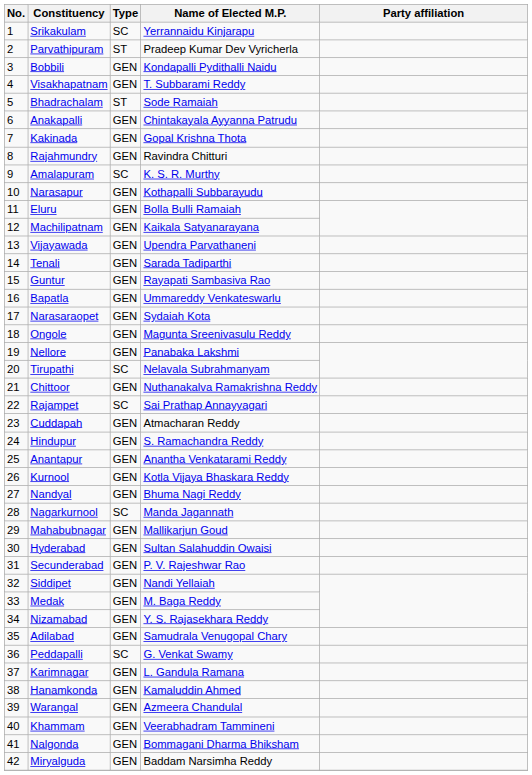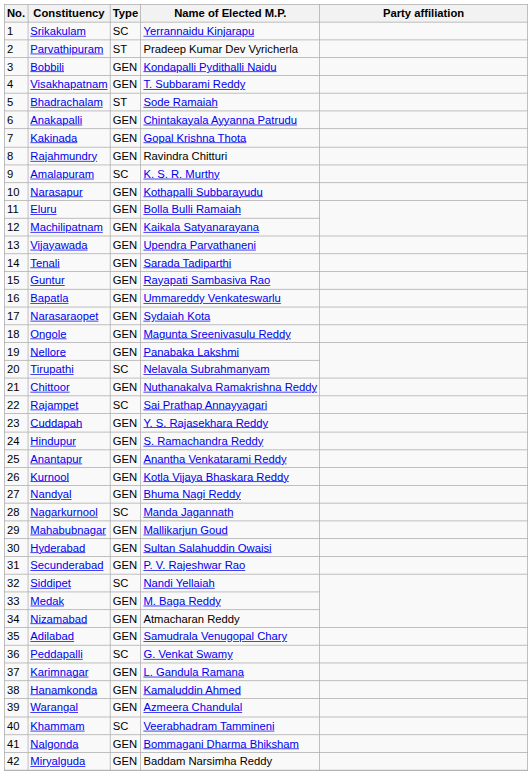 <table class="wikitable sortable" style="font-size:95%;">
 <tr>
 <th>No.</th>
 <th>Constituency</th>
 <th>Type</th>
 <th>Name of Elected M.P.</th>
 <th colspan="2" style="width:18em">Party affiliation</th>
 </tr>
 <tr>
 <td>1</td>
 <td><a href='#'>Srikakulam</a></td>
 <td>SC</td>
 <td><a href='#'>Yerrannaidu Kinjarapu</a></td>
 <td></td>
 </tr>
 <tr>
 <td>2</td>
 <td><a href='#'>Parvathipuram</a></td>
 <td>ST</td>
 <td>Pradeep Kumar Dev Vyricherla</td>
 <td></td>
 </tr>
 <tr>
 <td>3</td>
 <td><a href='#'>Bobbili</a></td>
 <td>GEN</td>
 <td><a href='#'>Kondapalli Pydithalli Naidu</a></td>
 <td></td>
 </tr>
 <tr>
 <td>4</td>
 <td><a href='#'>Visakhapatnam</a></td>
 <td>GEN</td>
 <td><a href='#'>T. Subbarami Reddy</a></td>
 <td></td>
 </tr>
 <tr>
 <td>5</td>
 <td><a href='#'>Bhadrachalam</a></td>
 <td>ST</td>
 <td><a href='#'>Sode Ramaiah</a></td>
 <td></td>
 </tr>
 <tr>
 <td>6</td>
 <td><a href='#'>Anakapalli</a></td>
 <td>GEN</td>
 <td><a href='#'>Chintakayala Ayyanna Patrudu</a></td>
 <td></td>
 </tr>
 <tr>
 <td>7</td>
 <td><a href='#'>Kakinada</a></td>
 <td>GEN</td>
 <td><a href='#'>Gopal Krishna Thota</a></td>
 </tr>
 <tr>
 <td>8</td>
 <td><a href='#'>Rajahmundry</a></td>
 <td>GEN</td>
 <td>Ravindra Chitturi</td>
 <td></td>
 </tr>
 <tr>
 <td>9</td>
 <td><a href='#'>Amalapuram</a></td>
 <td>SC</td>
 <td><a href='#'>K. S. R. Murthy</a></td>
 </tr>
 <tr>
 <td>10</td>
 <td><a href='#'>Narasapur</a></td>
 <td>GEN</td>
 <td><a href='#'>Kothapalli Subbarayudu</a></td>
 <td></td>
 </tr>
 <tr>
 <td>11</td>
 <td><a href='#'>Eluru</a></td>
 <td>GEN</td>
 <td><a href='#'>Bolla Bulli Ramaiah</a></td>
 </tr>
 <tr>
 <td>12</td>
 <td><a href='#'>Machilipatnam</a></td>
 <td>GEN</td>
 <td><a href='#'>Kaikala Satyanarayana</a></td>
 </tr>
 <tr>
 <td>13</td>
 <td><a href='#'>Vijayawada</a></td>
 <td>GEN</td>
 <td><a href='#'>Upendra Parvathaneni</a></td>
 <td></td>
 </tr>
 <tr>
 <td>14</td>
 <td><a href='#'>Tenali</a></td>
 <td>GEN</td>
 <td><a href='#'>Sarada Tadiparthi</a></td>
 <td></td>
 </tr>
 <tr>
 <td>15</td>
 <td><a href='#'>Guntur</a></td>
 <td>GEN</td>
 <td><a href='#'>Rayapati Sambasiva Rao</a></td>
 <td></td>
 </tr>
 <tr>
 <td>16</td>
 <td><a href='#'>Bapatla</a></td>
 <td>GEN</td>
 <td><a href='#'>Ummareddy Venkateswarlu</a></td>
 <td></td>
 </tr>
 <tr>
 <td>17</td>
 <td><a href='#'>Narasaraopet</a></td>
 <td>GEN</td>
 <td><a href='#'>Sydaiah Kota</a></td>
 </tr>
 <tr>
 <td>18</td>
 <td><a href='#'>Ongole</a></td>
 <td>GEN</td>
 <td><a href='#'>Magunta Sreenivasulu Reddy</a></td>
 <td></td>
 </tr>
 <tr>
 <td>19</td>
 <td><a href='#'>Nellore</a></td>
 <td>GEN</td>
 <td><a href='#'>Panabaka Lakshmi</a></td>
 </tr>
 <tr>
 <td>20</td>
 <td><a href='#'>Tirupathi</a></td>
 <td>SC</td>
 <td><a href='#'>Nelavala Subrahmanyam</a></td>
 </tr>
 <tr>
 <td>21</td>
 <td><a href='#'>Chittoor</a></td>
 <td>GEN</td>
 <td><a href='#'>Nuthanakalva Ramakrishna Reddy</a></td>
 <td></td>
 </tr>
 <tr>
 <td>22</td>
 <td><a href='#'>Rajampet</a></td>
 <td>SC</td>
 <td><a href='#'>Sai Prathap Annayyagari</a></td>
 <td></td>
 </tr>
 <tr>
 <td>23</td>
 <td><a href='#'>Cuddapah</a></td>
 <td>GEN</td>
-<td>Atmacharan Reddy</td>
+<td><a href='#'>Y. S. Rajasekhara Reddy</a></td>
 </tr>
 <tr>
 <td>24</td>
 <td><a href='#'>Hindupur</a></td>
 <td>GEN</td>
 <td><a href='#'>S. Ramachandra Reddy</a></td>
 <td></td>
 </tr>
 <tr>
 <td>25</td>
 <td><a href='#'>Anantapur</a></td>
 <td>GEN</td>
 <td><a href='#'>Anantha Venkatarami Reddy</a></td>
 <td></td>
 </tr>
 <tr>
 <td>26</td>
 <td><a href='#'>Kurnool</a></td>
 <td>GEN</td>
 <td><a href='#'>Kotla Vijaya Bhaskara Reddy</a></td>
 </tr>
 <tr>
 <td>27</td>
 <td><a href='#'>Nandyal</a></td>
 <td>GEN</td>
 <td><a href='#'>Bhuma Nagi Reddy</a></td>
 <td></td>
 </tr>
 <tr>
 <td>28</td>
 <td><a href='#'>Nagarkurnool</a></td>
 <td>SC</td>
 <td><a href='#'>Manda Jagannath</a></td>
 </tr>
 <tr>
 <td>29</td>
 <td><a href='#'>Mahabubnagar</a></td>
 <td>GEN</td>
 <td><a href='#'>Mallikarjun Goud</a></td>
 <td></td>
 </tr>
 <tr>
 <td>30</td>
 <td><a href='#'>Hyderabad</a></td>
 <td>GEN</td>
 <td><a href='#'>Sultan Salahuddin Owaisi</a></td>
 <td></td>
 </tr>
 <tr>
 <td>31</td>
 <td><a href='#'>Secunderabad</a></td>
 <td>GEN</td>
 <td><a href='#'>P. V. Rajeshwar Rao</a></td>
 <td></td>
 </tr>
 <tr>
 <td>32</td>
 <td><a href='#'>Siddipet</a></td>
-<td>GEN</td>
+<td>SC</td>
 <td><a href='#'>Nandi Yellaiah</a></td>
 </tr>
 <tr>
 <td>33</td>
 <td><a href='#'>Medak</a></td>
 <td>GEN</td>
 <td><a href='#'>M. Baga Reddy</a></td>
 </tr>
 <tr>
 <td>34</td>
 <td><a href='#'>Nizamabad</a></td>
 <td>GEN</td>
-<td><a href='#'>Y. S. Rajasekhara Reddy</a></td>
+<td>Atmacharan Reddy</td>
 </tr>
 <tr>
 <td>35</td>
 <td><a href='#'>Adilabad</a></td>
 <td>GEN</td>
 <td><a href='#'>Samudrala Venugopal Chary</a></td>
 <td></td>
 </tr>
 <tr>
 <td>36</td>
 <td><a href='#'>Peddapalli</a></td>
 <td>SC</td>
 <td><a href='#'>G. Venkat Swamy</a></td>
 <td></td>
 </tr>
 <tr>
 <td>37</td>
 <td><a href='#'>Karimnagar</a></td>
 <td>GEN</td>
 <td><a href='#'>L. Gandula Ramana</a></td>
 <td></td>
 </tr>
 <tr>
 <td>38</td>
 <td><a href='#'>Hanamkonda</a></td>
 <td>GEN</td>
 <td><a href='#'>Kamaluddin Ahmed</a></td>
 <td></td>
 </tr>
 <tr>
 <td>39</td>
 <td><a href='#'>Warangal</a></td>
 <td>GEN</td>
 <td><a href='#'>Azmeera Chandulal</a></td>
 <td></td>
 </tr>
 <tr>
 <td>40</td>
 <td><a href='#'>Khammam</a></td>
-<td>GEN</td>
+<td>SC</td>
 <td><a href='#'>Veerabhadram Tammineni</a></td>
 <td></td>
 </tr>
 <tr>
 <td>41</td>
 <td><a href='#'>Nalgonda</a></td>
 <td>GEN</td>
 <td><a href='#'>Bommagani Dharma Bhiksham</a></td>
 <td></td>
 </tr>
 <tr>
 <td>42</td>
 <td><a href='#'>Miryalguda</a></td>
 <td>GEN</td>
 <td>Baddam Narsimha Reddy</td>
 <td></td>
 </tr>
 <tr>
 </tr>
 </table>
